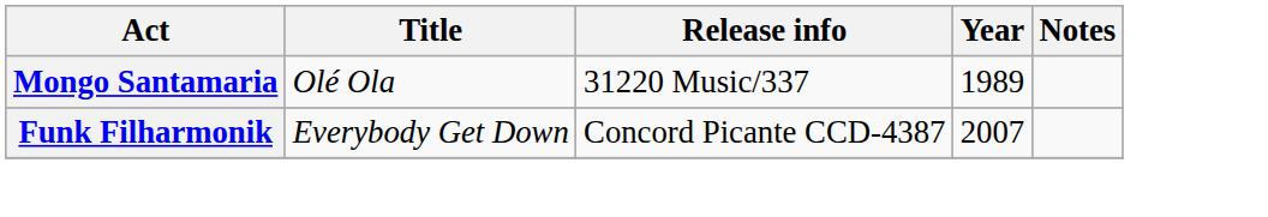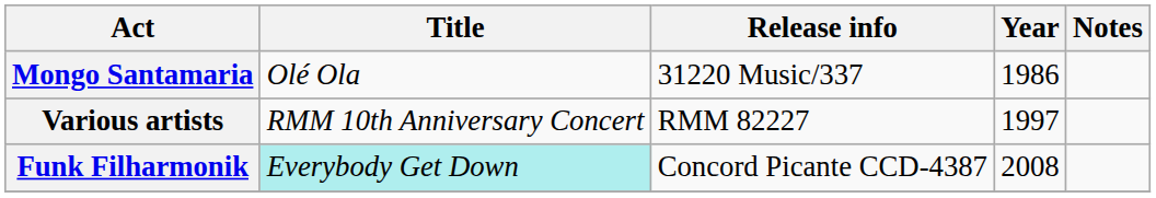 <table class="wikitable plainrowheaders sortable">
 <tr>
 <th scope="col">Act</th>
 <th scope="col">Title</th>
 <th scope="col">Release info</th>
 <th scope="col">Year</th>
 <th scope="col" class="unsortable">Notes</th>
 </tr>
 <tr>
 <th scope="row"><a href='#'>Mongo Santamaria</a></th>
 <td><em>Olé Ola</em></td>
 <td>31220 Music/337</td>
-<td>1989</td>
+<td>1986</td>
+<td></td>
+</tr>
+<tr>
+<th scope="row">Various artists</th>
+<td><em>RMM 10th Anniversary Concert</em></td>
+<td>RMM 82227</td>
+<td>1997</td>
 <td></td>
 </tr>
 <tr>
 <th scope="row"><a href='#'>Funk Filharmonik</a></th>
-<td><em>Everybody Get Down</em></td>
+<td style="background: paleturquoise;"><em>Everybody Get Down</em></td>
 <td>Concord Picante CCD-4387</td>
-<td>2007</td>
+<td>2008</td>
 <td></td>
 </tr>
 <tr>
 </tr>
 </table>
